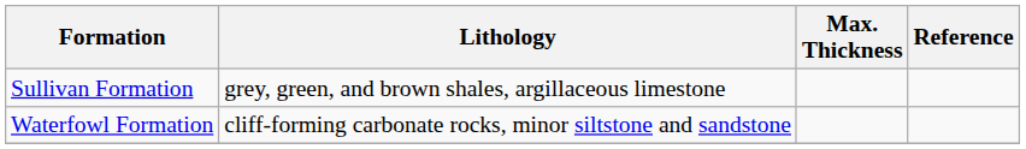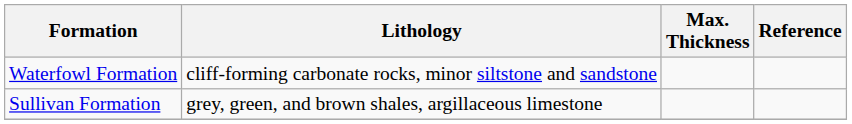 <table class="wikitable">
 <tr>
 <th>Formation</th>
 <th>Lithology</th>
 <th>Max.<br>Thickness</th>
 <th>Reference</th>
 </tr>
 <tr>
+<td><a href='#'>Waterfowl Formation</a></td>
+<td>cliff-forming carbonate rocks, minor <a href='#'>siltstone</a> and <a href='#'>sandstone</a></td>
+<td></td>
+<td></td>
+</tr>
+<tr>
 <td><a href='#'>Sullivan Formation</a></td>
 <td>grey, green, and brown shales, argillaceous limestone</td>
 <td></td>
 <td></td>
 </tr>
 <tr>
-<td><a href='#'>Waterfowl Formation</a></td>
-<td>cliff-forming carbonate rocks, minor <a href='#'>siltstone</a> and <a href='#'>sandstone</a></td>
-<td></td>
-<td></td>
-</tr>
-<tr>
 </tr>
 </table>
